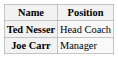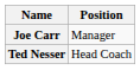 <table class="wikitable plainrowheaders sortable">
 <tr>
 <th scope="col">Name</th>
 <th scope="col">Position</th>
 </tr>
 <tr>
+<th scope="row">Joe Carr</th>
+<td>Manager</td>
+</tr>
+<tr>
 <th scope="row">Ted Nesser</th>
 <td>Head Coach</td>
 </tr>
-<tr>
-<th scope="row">Joe Carr</th>
-<td>Manager</td>
-</tr>
 </table>
